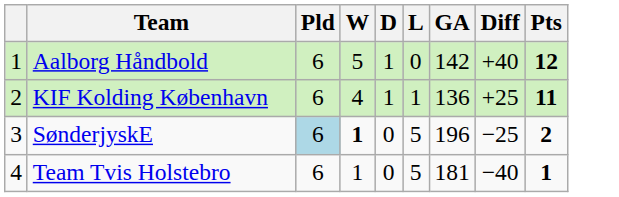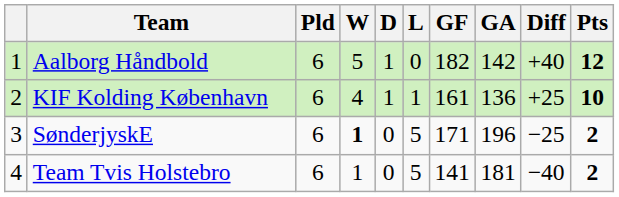 <table class="wikitable sortable" style="text-align:center">
 <tr>
 <th></th>
 <th width="175">Team</th>
 <th>Pld</th>
 <th>W</th>
 <th>D</th>
 <th>L</th>
+<th>GF</th>
 <th>GA</th>
 <th>Diff</th>
 <th>Pts</th>
 </tr>
 <tr style="background: #D0F0C0;">
 <td>1</td>
 <td align=left><a href='#'>Aalborg Håndbold</a></td>
 <td>6</td>
 <td>5</td>
 <td>1</td>
 <td>0</td>
+<td>182</td>
 <td>142</td>
 <td>+40</td>
 <td><strong>12</strong></td>
 </tr>
 <tr style="background: #D0F0C0;">
 <td>2</td>
 <td align=left><a href='#'>KIF Kolding København</a></td>
 <td>6</td>
 <td>4</td>
 <td>1</td>
 <td>1</td>
+<td>161</td>
 <td>136</td>
 <td>+25</td>
-<td><strong>11</strong></td>
+<td><strong>10</strong></td>
 </tr>
 <tr>
 <td>3</td>
 <td align=left><a href='#'>SønderjyskE</a></td>
-<td style="background: lightblue;">6</td>
+<td>6</td>
 <td><strong>1</strong></td>
 <td>0</td>
 <td>5</td>
+<td>171</td>
 <td>196</td>
 <td>−25</td>
 <td><strong>2</strong></td>
 </tr>
 <tr>
 <td>4</td>
 <td align=left><a href='#'>Team Tvis Holstebro</a></td>
 <td>6</td>
 <td>1</td>
 <td>0</td>
 <td>5</td>
+<td>141</td>
 <td>181</td>
 <td>−40</td>
-<td><strong>1</strong></td>
+<td><strong>2</strong></td>
 </tr>
 </table>
